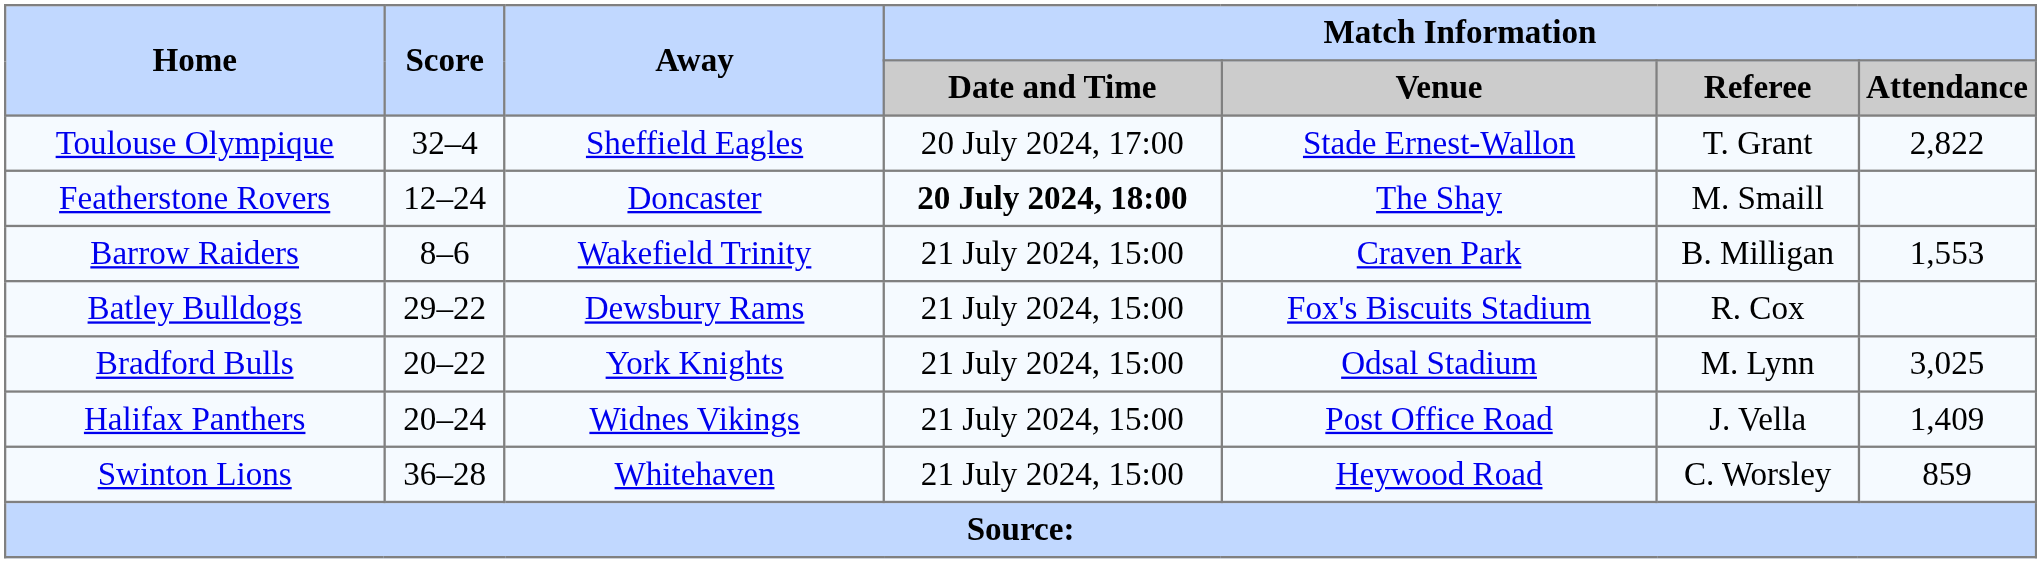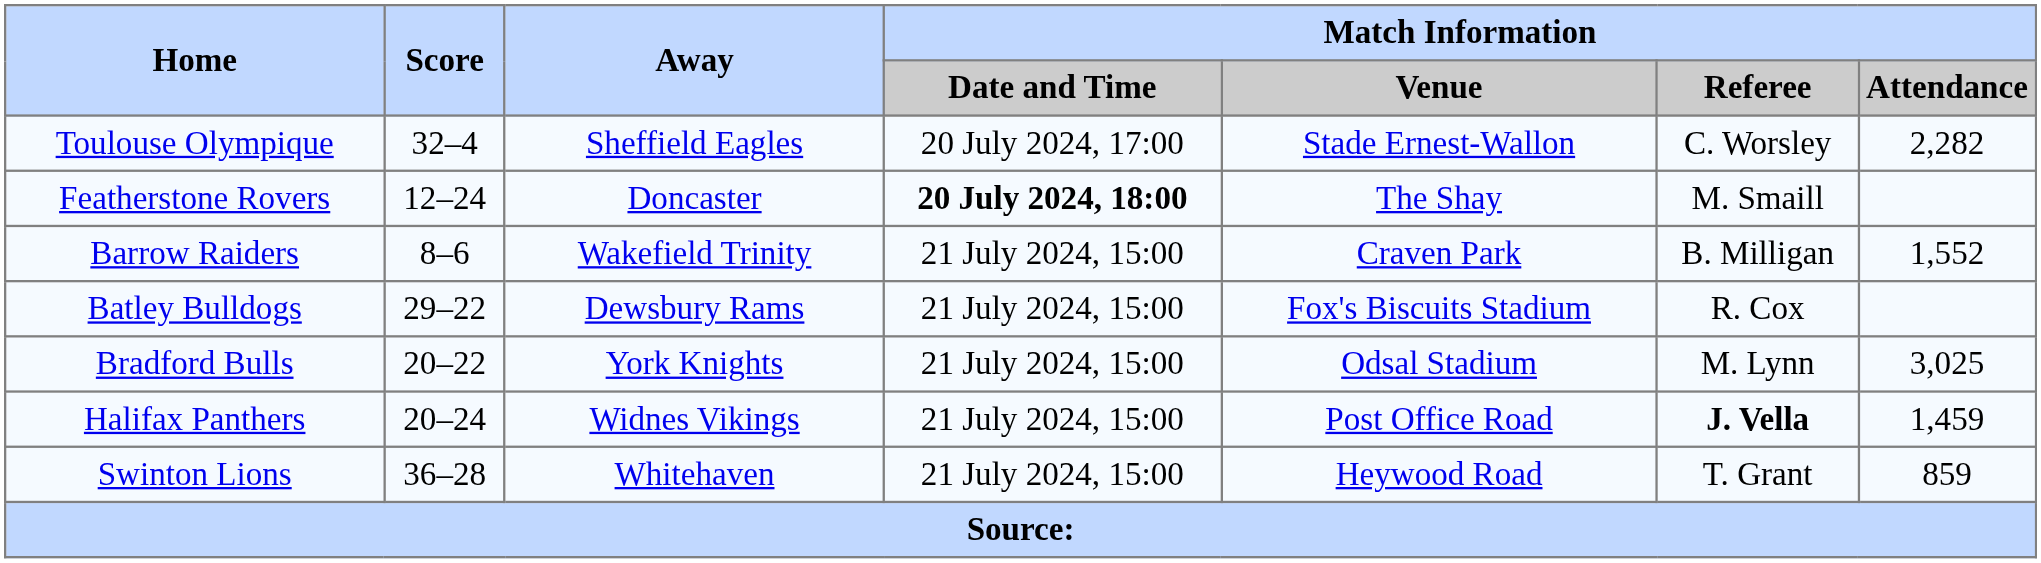 <table border=1 style="border-collapse:collapse; font-size:90%; text-align:center;" cellpadding=3 cellspacing=0 width=100%>
 <tr bgcolor=#C1D8FF>
 <th scope="col" rowspan=2 width=19%>Home</th>
 <th scope="col" rowspan=2 width=6%>Score</th>
 <th scope="col" rowspan=2 width=19%>Away</th>
 <th colspan=6>Match Information</th>
 </tr>
 <tr bgcolor=#CCCCCC>
 <th scope="col" width=17%>Date and Time</th>
 <th scope="col" width=22%>Venue</th>
 <th scope="col" width=10%>Referee</th>
 <th scope="col" width=7%>Attendance</th>
 </tr>
 <tr bgcolor=#F5FAFF>
 <td> <a href='#'>Toulouse Olympique</a></td>
 <td>32–4</td>
 <td> <a href='#'>Sheffield Eagles</a></td>
 <td>20 July 2024, 17:00</td>
 <td><a href='#'>Stade Ernest-Wallon</a></td>
-<td>T. Grant</td>
-<td>2,822</td>
+<td>C. Worsley</td>
+<td>2,282</td>
 </tr>
 <tr bgcolor=#F5FAFF>
 <td> <a href='#'>Featherstone Rovers</a></td>
 <td>12–24</td>
 <td> <a href='#'>Doncaster</a></td>
 <td><strong>20 July 2024, 18:00</strong></td>
 <td><a href='#'>The Shay</a></td>
 <td>M. Smaill</td>
 <td></td>
 </tr>
 <tr bgcolor=#F5FAFF>
 <td> <a href='#'>Barrow Raiders</a></td>
 <td>8–6</td>
 <td> <a href='#'>Wakefield Trinity</a></td>
 <td>21 July 2024, 15:00</td>
 <td><a href='#'>Craven Park</a></td>
 <td>B. Milligan</td>
-<td>1,553</td>
+<td>1,552</td>
 </tr>
 <tr bgcolor=#F5FAFF>
 <td> <a href='#'>Batley Bulldogs</a></td>
 <td>29–22</td>
 <td> <a href='#'>Dewsbury Rams</a></td>
 <td>21 July 2024, 15:00</td>
 <td><a href='#'>Fox's Biscuits Stadium</a></td>
 <td>R. Cox</td>
 <td></td>
 </tr>
 <tr bgcolor=#F5FAFF>
 <td> <a href='#'>Bradford Bulls</a></td>
 <td>20–22</td>
 <td> <a href='#'>York Knights</a></td>
 <td>21 July 2024, 15:00</td>
 <td><a href='#'>Odsal Stadium</a></td>
 <td>M. Lynn</td>
 <td>3,025</td>
 </tr>
 <tr bgcolor=#F5FAFF>
 <td> <a href='#'>Halifax Panthers</a></td>
 <td>20–24</td>
 <td> <a href='#'>Widnes Vikings</a></td>
 <td>21 July 2024, 15:00</td>
 <td><a href='#'>Post Office Road</a></td>
-<td>J. Vella</td>
-<td>1,409</td>
+<td><strong>J. Vella</strong></td>
+<td>1,459</td>
 </tr>
 <tr bgcolor=#F5FAFF>
 <td> <a href='#'>Swinton Lions</a></td>
 <td>36–28</td>
 <td> <a href='#'>Whitehaven</a></td>
 <td>21 July 2024, 15:00</td>
 <td><a href='#'>Heywood Road</a></td>
-<td>C. Worsley</td>
+<td>T. Grant</td>
 <td>859</td>
 </tr>
 <tr style="background:#c1d8ff;">
 <th colspan=7>Source:</th>
 </tr>
 </table>
